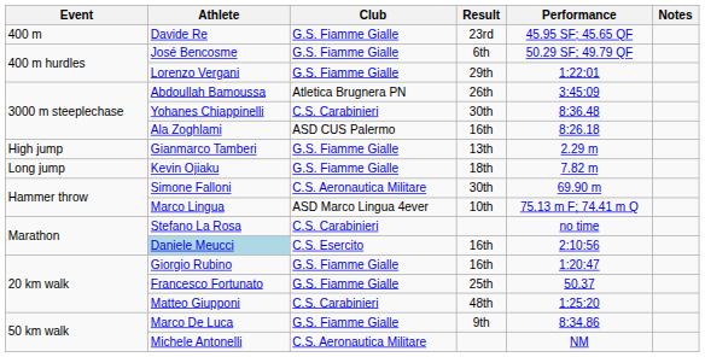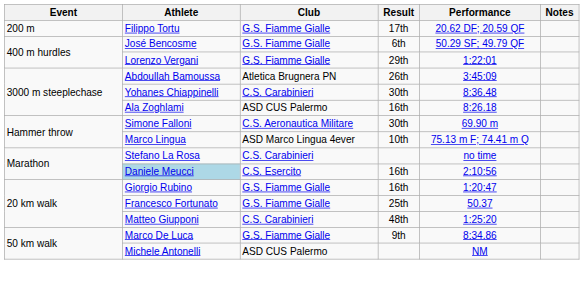 <table class="wikitable" width=65% style="font-size:90%; text-align:left;">
 <tr>
 <th>Event</th>
 <th>Athlete</th>
 <th>Club</th>
 <th>Result</th>
 <th>Performance</th>
 <th>Notes</th>
 </tr>
 <tr>
-<td>400 m</td>
-<td><a href='#'>Davide Re</a></td>
+<td>200 m</td>
+<td><a href='#'>Filippo Tortu</a></td>
 <td><a href='#'>G.S. Fiamme Gialle</a></td>
-<td align=center>23rd </td>
-<td align=center><a href='#'>45.95 SF; 45.65 QF</a></td>
+<td align=center>17th </td>
+<td align=center><a href='#'>20.62 DF; 20.59 QF</a></td>
 <td align=center></td>
 </tr>
 <tr>
 <td rowspan=2>400 m hurdles</td>
 <td><a href='#'>José Bencosme</a></td>
 <td><a href='#'>G.S. Fiamme Gialle</a></td>
 <td align=center>6th</td>
 <td align=center><a href='#'>50.29 SF; 49.79 QF</a></td>
 <td align=center></td>
 </tr>
 <tr>
 <td><a href='#'>Lorenzo Vergani</a></td>
 <td><a href='#'>G.S. Fiamme Gialle</a></td>
 <td align=center>29th </td>
 <td align=center><a href='#'>1:22:01</a></td>
 <td align=center></td>
 </tr>
 <tr>
 <td rowspan=3>3000 m steeplechase</td>
 <td><a href='#'>Abdoullah Bamoussa</a></td>
 <td>Atletica Brugnera PN</td>
 <td align=center>26th </td>
 <td align=center><a href='#'>3:45:09</a></td>
 <td align=center></td>
 </tr>
 <tr>
 <td><a href='#'>Yohanes Chiappinelli</a></td>
 <td><a href='#'>C.S. Carabinieri</a></td>
 <td align=center>30th </td>
 <td align=center><a href='#'>8:36.48</a></td>
 <td align=center></td>
 </tr>
 <tr>
 <td><a href='#'>Ala Zoghlami</a></td>
 <td>ASD CUS Palermo</td>
 <td align=center>16th </td>
 <td align=center><a href='#'>8:26.18</a></td>
-<td align=center></td>
-</tr>
-<tr>
-<td>High jump</td>
-<td><a href='#'>Gianmarco Tamberi</a></td>
-<td><a href='#'>G.S. Fiamme Gialle</a></td>
-<td align=center>13th </td>
-<td align=center><a href='#'>2.29 m</a></td>
-<td align=center></td>
-</tr>
-<tr>
-<td>Long jump</td>
-<td><a href='#'>Kevin Ojiaku</a></td>
-<td><a href='#'>G.S. Fiamme Gialle</a></td>
-<td align=center>18th </td>
-<td align=center><a href='#'>7.82 m</a></td>
 <td align=center></td>
 </tr>
 <tr>
 <td rowspan=2>Hammer throw</td>
 <td><a href='#'>Simone Falloni</a></td>
 <td><a href='#'>C.S. Aeronautica Militare</a></td>
 <td align=center>30th </td>
 <td align=center><a href='#'>69.90 m</a></td>
 <td align=center></td>
 </tr>
 <tr>
 <td><a href='#'>Marco Lingua</a></td>
 <td>ASD Marco Lingua 4ever</td>
 <td align=center>10th</td>
 <td align=center><a href='#'>75.13 m F; 74.41 m Q</a></td>
 <td align=center></td>
 </tr>
 <tr>
 <td rowspan=2>Marathon</td>
 <td><a href='#'>Stefano La Rosa</a></td>
 <td><a href='#'>C.S. Carabinieri</a></td>
 <td align=center></td>
 <td align=center><a href='#'>no time</a></td>
 <td align=center></td>
 </tr>
 <tr>
 <td bgcolor=lightblue><a href='#'>Daniele Meucci</a></td>
 <td><a href='#'>C.S. Esercito</a></td>
 <td align=center>16th </td>
 <td align=center><a href='#'>2:10:56</a></td>
 <td align=center></td>
 </tr>
 <tr>
 <td rowspan=3>20 km walk</td>
 <td><a href='#'>Giorgio Rubino</a></td>
 <td><a href='#'>G.S. Fiamme Gialle</a></td>
 <td align=center>16th</td>
 <td align=center><a href='#'>1:20:47</a></td>
 <td align=center></td>
 </tr>
 <tr>
 <td><a href='#'>Francesco Fortunato</a></td>
 <td><a href='#'>G.S. Fiamme Gialle</a></td>
 <td align=center>25th</td>
 <td align=center><a href='#'>50.37</a></td>
 <td align=center></td>
 </tr>
 <tr>
 <td><a href='#'>Matteo Giupponi</a></td>
 <td><a href='#'>C.S. Carabinieri</a></td>
 <td align=center>48th</td>
 <td align=center><a href='#'>1:25:20</a></td>
 <td align=center></td>
 </tr>
 <tr>
 <td rowspan=2>50 km walk</td>
 <td><a href='#'>Marco De Luca</a></td>
 <td><a href='#'>G.S. Fiamme Gialle</a></td>
 <td align=center>9th</td>
 <td align=center><a href='#'>8:34.86</a></td>
 <td align=center></td>
 </tr>
 <tr>
 <td><a href='#'>Michele Antonelli</a></td>
-<td><a href='#'>C.S. Aeronautica Militare</a></td>
+<td>ASD CUS Palermo</td>
 <td align=center></td>
 <td align=center><a href='#'>NM</a></td>
 <td align=center></td>
 </tr>
 </table>
